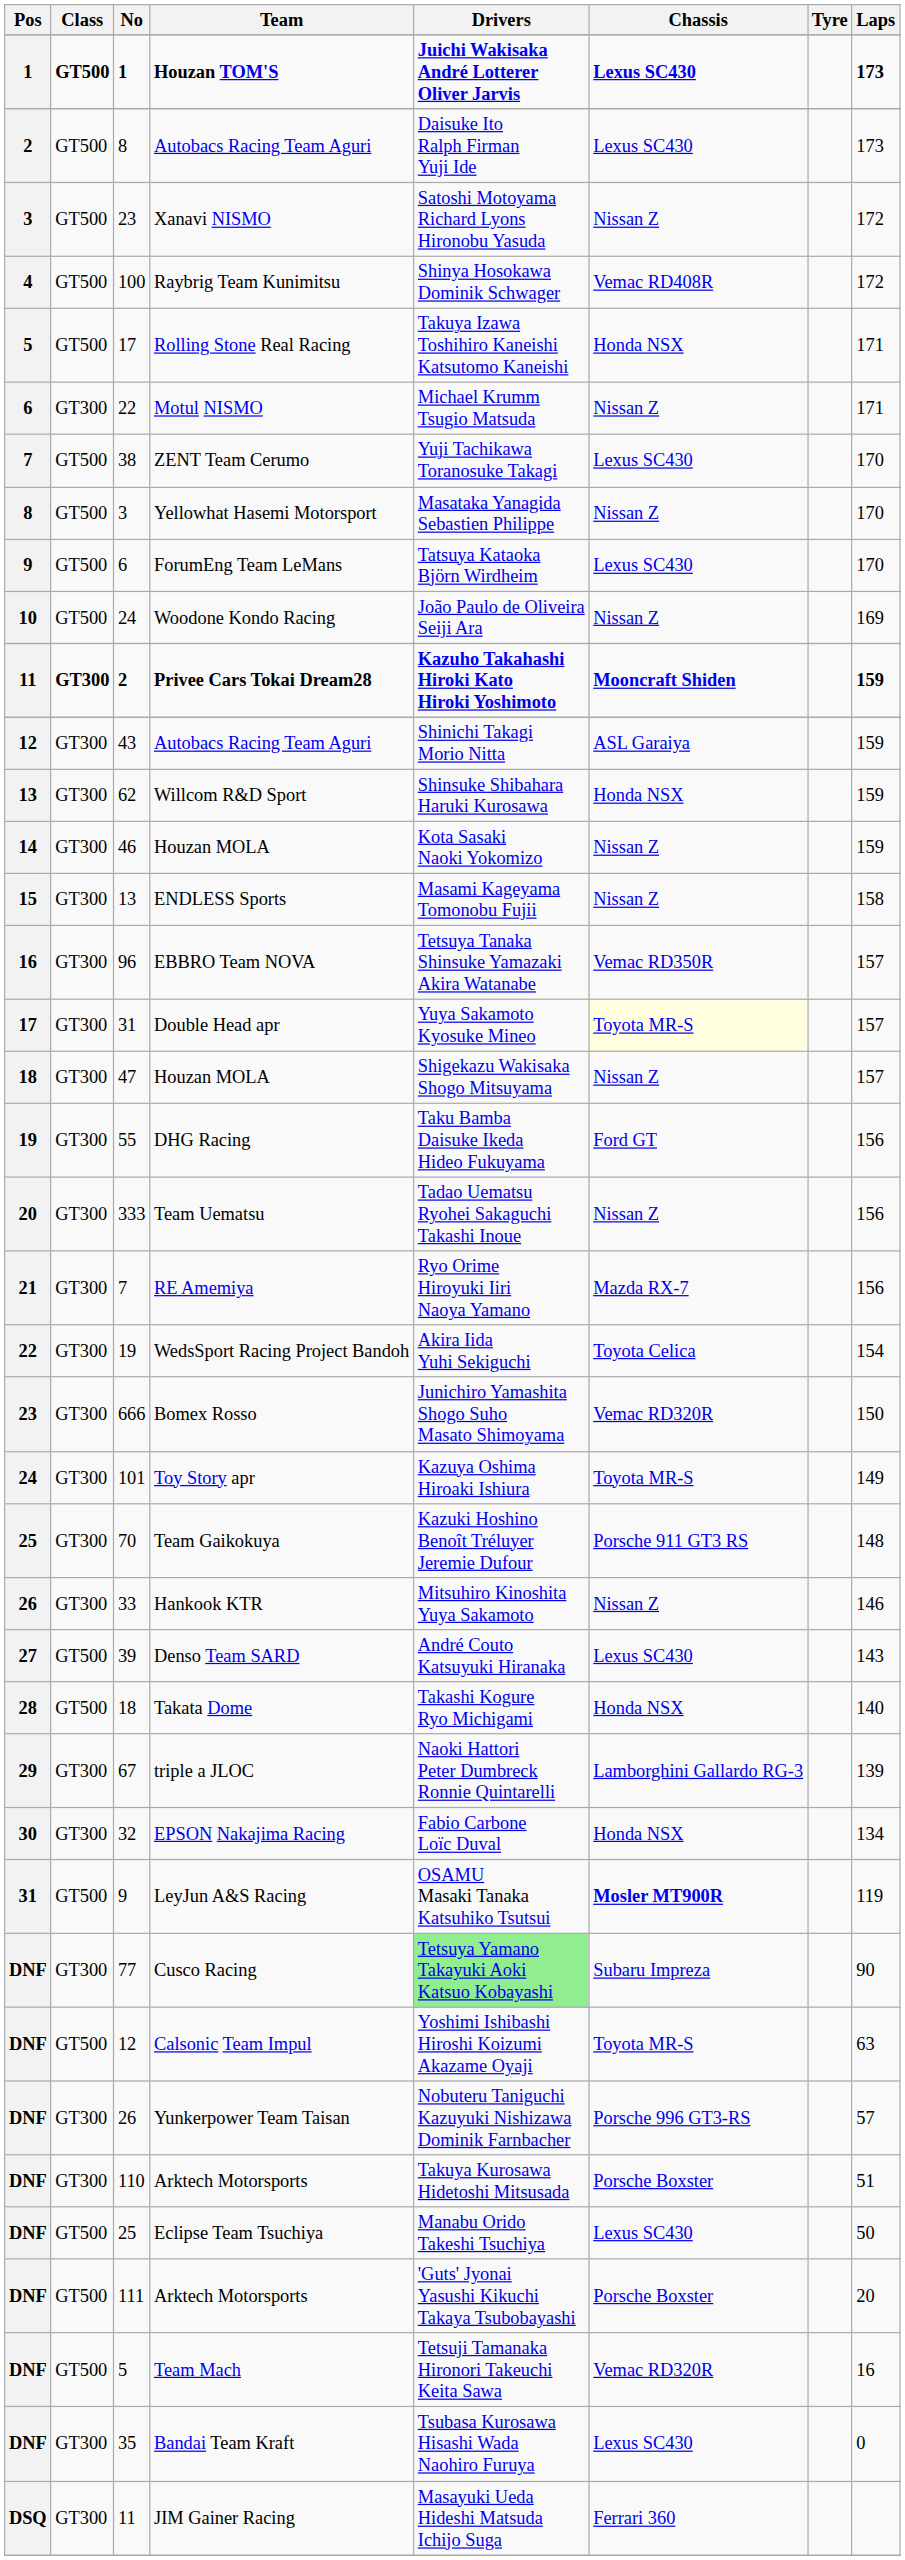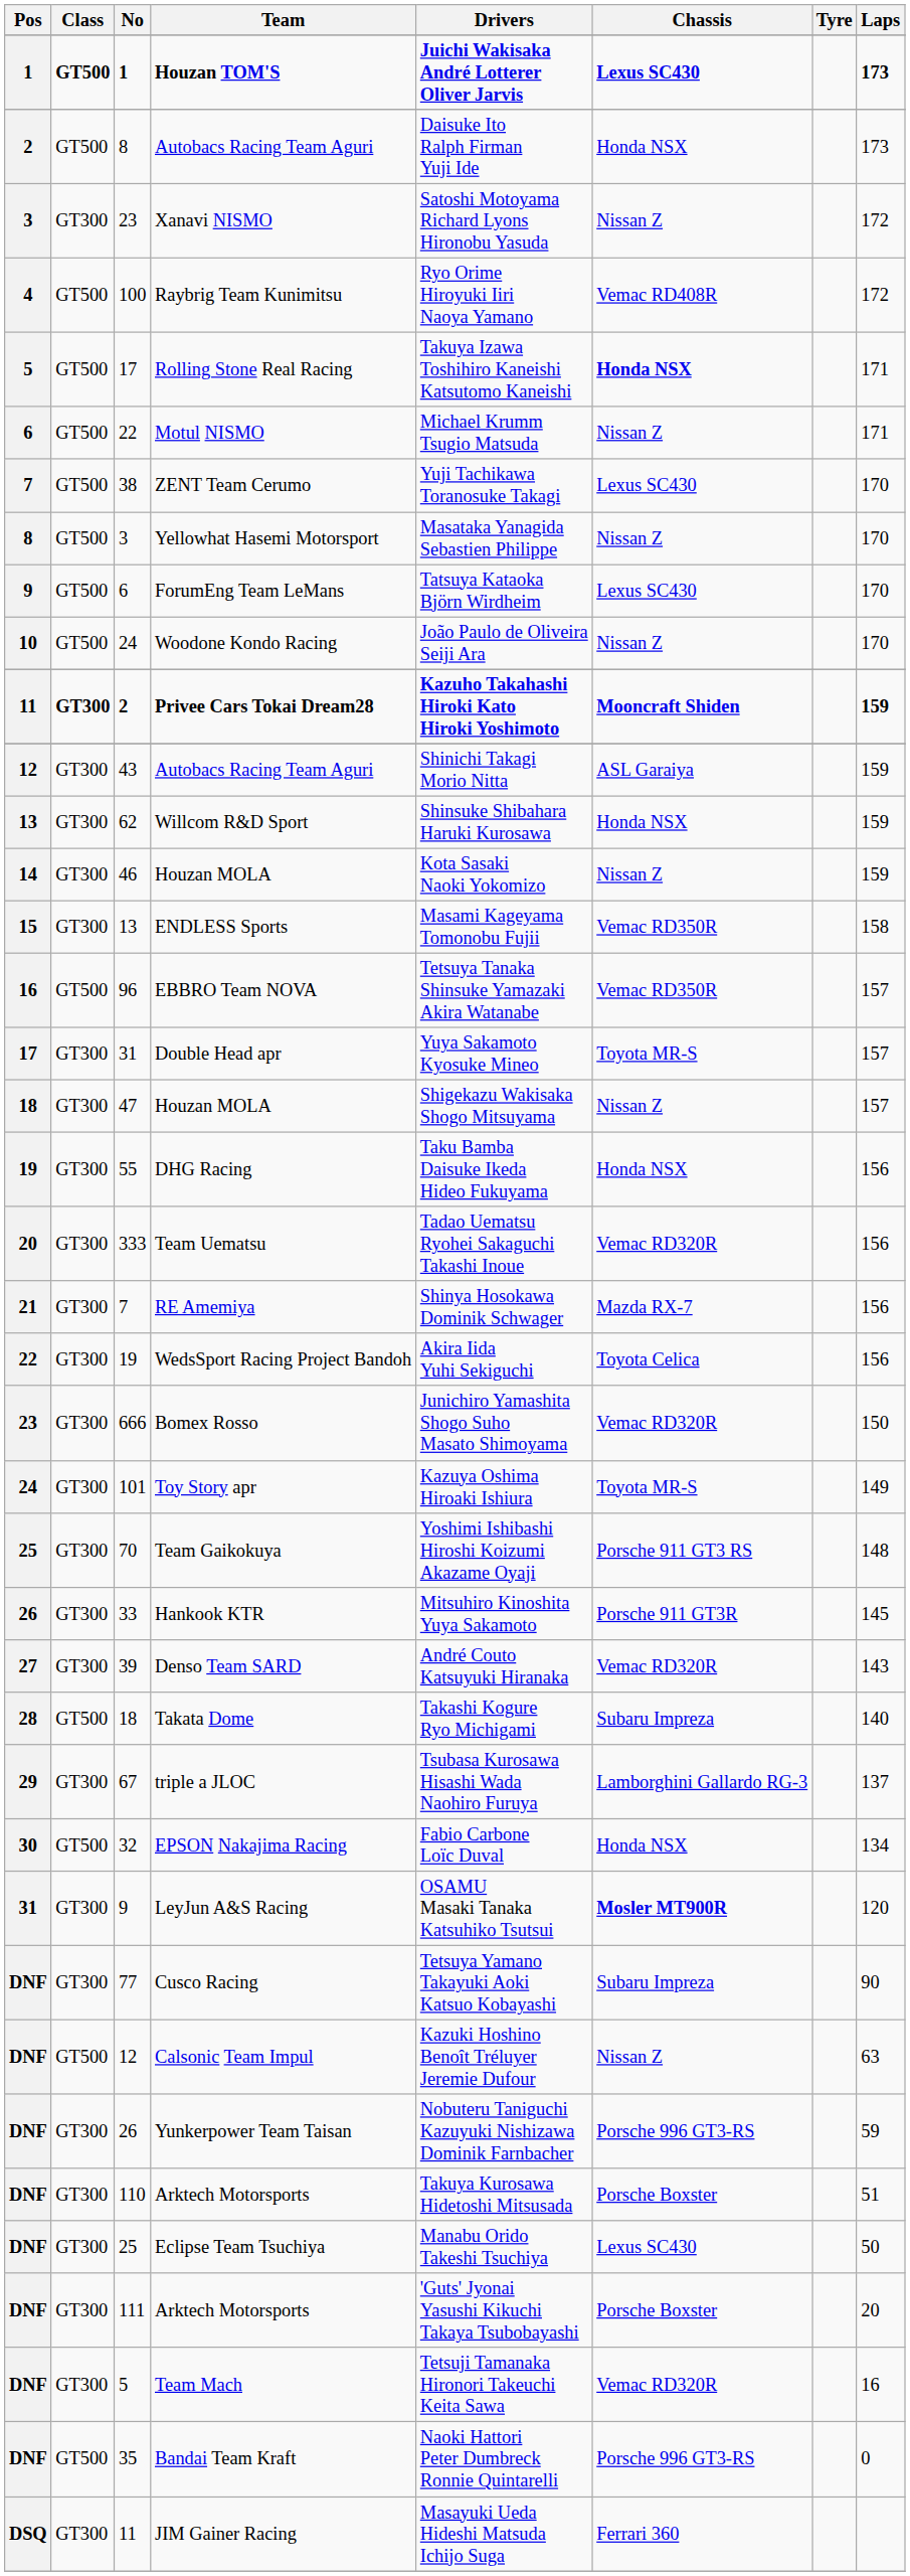 <table class="wikitable" style="font-size: 95%;">
 <tr>
 <th>Pos</th>
 <th>Class</th>
 <th>No</th>
 <th>Team</th>
 <th>Drivers</th>
 <th>Chassis</th>
 <th>Tyre</th>
 <th>Laps</th>
 </tr>
 <tr>
 </tr>
 <tr style="font-weight:bold">
 <th>1</th>
 <td>GT500</td>
 <td>1</td>
 <td>Houzan <a href='#'>TOM'S</a></td>
 <td> <a href='#'>Juichi Wakisaka</a><br> <a href='#'>André Lotterer</a><br> <a href='#'>Oliver Jarvis</a></td>
 <td><a href='#'>Lexus SC430</a></td>
 <td></td>
 <td>173</td>
 </tr>
 <tr style="font-weight:bold">
 </tr>
 <tr>
 <th>2</th>
 <td>GT500</td>
 <td>8</td>
 <td><a href='#'>Autobacs Racing Team Aguri</a></td>
 <td> <a href='#'>Daisuke Ito</a><br> <a href='#'>Ralph Firman</a><br> <a href='#'>Yuji Ide</a></td>
-<td><a href='#'>Lexus SC430</a></td>
+<td><a href='#'>Honda NSX</a></td>
 <td></td>
 <td>173</td>
 </tr>
 <tr>
 <th>3</th>
-<td>GT500</td>
+<td>GT300</td>
 <td>23</td>
 <td>Xanavi <a href='#'>NISMO</a></td>
 <td> <a href='#'>Satoshi Motoyama</a><br> <a href='#'>Richard Lyons</a><br> <a href='#'>Hironobu Yasuda</a></td>
 <td><a href='#'>Nissan Z</a></td>
 <td></td>
 <td>172</td>
 </tr>
 <tr>
 <th>4</th>
 <td>GT500</td>
 <td>100</td>
 <td>Raybrig Team Kunimitsu</td>
-<td> <a href='#'>Shinya Hosokawa</a><br> <a href='#'>Dominik Schwager</a></td>
+<td> <a href='#'>Ryo Orime</a><br> <a href='#'>Hiroyuki Iiri</a><br> <a href='#'>Naoya Yamano</a></td>
 <td><a href='#'>Vemac RD408R</a></td>
 <td></td>
 <td>172</td>
 </tr>
 <tr>
 <th>5</th>
 <td>GT500</td>
 <td>17</td>
 <td><a href='#'>Rolling Stone</a> Real Racing</td>
 <td> <a href='#'>Takuya Izawa</a><br> <a href='#'>Toshihiro Kaneishi</a><br> <a href='#'>Katsutomo Kaneishi</a></td>
-<td><a href='#'>Honda NSX</a></td>
+<td><strong><a href='#'>Honda NSX</a></strong></td>
 <td></td>
 <td>171</td>
 </tr>
 <tr>
 <th>6</th>
-<td>GT300</td>
+<td>GT500</td>
 <td>22</td>
 <td><a href='#'>Motul</a> <a href='#'>NISMO</a></td>
 <td> <a href='#'>Michael Krumm</a><br> <a href='#'>Tsugio Matsuda</a></td>
 <td><a href='#'>Nissan Z</a></td>
 <td></td>
 <td>171</td>
 </tr>
 <tr>
 <th>7</th>
 <td>GT500</td>
 <td>38</td>
 <td>ZENT Team Cerumo</td>
 <td> <a href='#'>Yuji Tachikawa</a><br> <a href='#'>Toranosuke Takagi</a></td>
 <td><a href='#'>Lexus SC430</a></td>
 <td></td>
 <td>170</td>
 </tr>
 <tr>
 <th>8</th>
 <td>GT500</td>
 <td>3</td>
 <td>Yellowhat Hasemi Motorsport</td>
 <td> <a href='#'>Masataka Yanagida</a><br> <a href='#'>Sebastien Philippe</a></td>
 <td><a href='#'>Nissan Z</a></td>
 <td></td>
 <td>170</td>
 </tr>
 <tr>
 <th>9</th>
 <td>GT500</td>
 <td>6</td>
 <td>ForumEng Team LeMans</td>
 <td> <a href='#'>Tatsuya Kataoka</a><br> <a href='#'>Björn Wirdheim</a></td>
 <td><a href='#'>Lexus SC430</a></td>
 <td></td>
 <td>170</td>
 </tr>
 <tr>
 <th>10</th>
 <td>GT500</td>
 <td>24</td>
 <td>Woodone Kondo Racing</td>
 <td> <a href='#'>João Paulo de Oliveira</a><br> <a href='#'>Seiji Ara</a></td>
 <td><a href='#'>Nissan Z</a></td>
 <td></td>
-<td>169</td>
+<td>170</td>
 </tr>
 <tr>
 </tr>
 <tr style="font-weight:bold">
 <th>11</th>
 <td>GT300</td>
 <td>2</td>
 <td>Privee Cars Tokai Dream28</td>
 <td> <a href='#'>Kazuho Takahashi</a><br> <a href='#'>Hiroki Kato</a><br> <a href='#'>Hiroki Yoshimoto</a></td>
 <td><a href='#'>Mooncraft Shiden</a></td>
 <td></td>
 <td>159</td>
 </tr>
 <tr style="font-weight:bold">
 </tr>
 <tr>
 <th>12</th>
 <td>GT300</td>
 <td>43</td>
 <td><a href='#'>Autobacs Racing Team Aguri</a></td>
 <td> <a href='#'>Shinichi Takagi</a><br> <a href='#'>Morio Nitta</a></td>
 <td><a href='#'>ASL Garaiya</a></td>
 <td></td>
 <td>159</td>
 </tr>
 <tr>
 <th>13</th>
 <td>GT300</td>
 <td>62</td>
 <td>Willcom R&D Sport</td>
 <td> <a href='#'>Shinsuke Shibahara</a><br> <a href='#'>Haruki Kurosawa</a></td>
 <td><a href='#'>Honda NSX</a></td>
 <td></td>
 <td>159</td>
 </tr>
 <tr>
 <th>14</th>
 <td>GT300</td>
 <td>46</td>
 <td>Houzan MOLA</td>
 <td> <a href='#'>Kota Sasaki</a><br> <a href='#'>Naoki Yokomizo</a></td>
 <td><a href='#'>Nissan Z</a></td>
 <td></td>
 <td>159</td>
 </tr>
 <tr>
 <th>15</th>
 <td>GT300</td>
 <td>13</td>
 <td>ENDLESS Sports</td>
 <td> <a href='#'>Masami Kageyama</a><br> <a href='#'>Tomonobu Fujii</a></td>
-<td><a href='#'>Nissan Z</a></td>
+<td><a href='#'>Vemac RD350R</a></td>
 <td></td>
 <td>158</td>
 </tr>
 <tr>
 <th>16</th>
-<td>GT300</td>
+<td>GT500</td>
 <td>96</td>
 <td>EBBRO Team NOVA</td>
 <td> <a href='#'>Tetsuya Tanaka</a><br> <a href='#'>Shinsuke Yamazaki</a><br> <a href='#'>Akira Watanabe</a></td>
 <td><a href='#'>Vemac RD350R</a></td>
 <td></td>
 <td>157</td>
 </tr>
 <tr>
 <th>17</th>
 <td>GT300</td>
 <td>31</td>
 <td>Double Head apr</td>
 <td> <a href='#'>Yuya Sakamoto</a><br> <a href='#'>Kyosuke Mineo</a></td>
-<td style="background: lightyellow;"><a href='#'>Toyota MR-S</a></td>
+<td><a href='#'>Toyota MR-S</a></td>
 <td></td>
 <td>157</td>
 </tr>
 <tr>
 <th>18</th>
 <td>GT300</td>
 <td>47</td>
 <td>Houzan MOLA</td>
 <td> <a href='#'>Shigekazu Wakisaka</a><br> <a href='#'>Shogo Mitsuyama</a></td>
 <td><a href='#'>Nissan Z</a></td>
 <td></td>
 <td>157</td>
 </tr>
 <tr>
 <th>19</th>
 <td>GT300</td>
 <td>55</td>
 <td>DHG Racing</td>
 <td> <a href='#'>Taku Bamba</a><br> <a href='#'>Daisuke Ikeda</a><br> <a href='#'>Hideo Fukuyama</a></td>
-<td><a href='#'>Ford GT</a></td>
+<td><a href='#'>Honda NSX</a></td>
 <td></td>
 <td>156</td>
 </tr>
 <tr>
 <th>20</th>
 <td>GT300</td>
 <td>333</td>
 <td>Team Uematsu</td>
 <td> <a href='#'>Tadao Uematsu</a><br> <a href='#'>Ryohei Sakaguchi</a><br> <a href='#'>Takashi Inoue</a></td>
-<td><a href='#'>Nissan Z</a></td>
+<td><a href='#'>Vemac RD320R</a></td>
 <td></td>
 <td>156</td>
 </tr>
 <tr>
 <th>21</th>
 <td>GT300</td>
 <td>7</td>
 <td><a href='#'>RE Amemiya</a></td>
-<td> <a href='#'>Ryo Orime</a><br> <a href='#'>Hiroyuki Iiri</a><br> <a href='#'>Naoya Yamano</a></td>
+<td> <a href='#'>Shinya Hosokawa</a><br> <a href='#'>Dominik Schwager</a></td>
 <td><a href='#'>Mazda RX-7</a></td>
 <td></td>
 <td>156</td>
 </tr>
 <tr>
 <th>22</th>
 <td>GT300</td>
 <td>19</td>
 <td>WedsSport Racing Project Bandoh</td>
 <td> <a href='#'>Akira Iida</a><br> <a href='#'>Yuhi Sekiguchi</a></td>
 <td><a href='#'>Toyota Celica</a></td>
 <td></td>
-<td>154</td>
+<td>156</td>
 </tr>
 <tr>
 <th>23</th>
 <td>GT300</td>
 <td>666</td>
 <td>Bomex Rosso</td>
 <td> <a href='#'>Junichiro Yamashita</a><br> <a href='#'>Shogo Suho</a><br> <a href='#'>Masato Shimoyama</a></td>
 <td><a href='#'>Vemac RD320R</a></td>
 <td></td>
 <td>150</td>
 </tr>
 <tr>
 <th>24</th>
 <td>GT300</td>
 <td>101</td>
 <td><a href='#'>Toy Story</a> apr</td>
 <td> <a href='#'>Kazuya Oshima</a><br> <a href='#'>Hiroaki Ishiura</a></td>
 <td><a href='#'>Toyota MR-S</a></td>
 <td></td>
 <td>149</td>
 </tr>
 <tr>
 <th>25</th>
 <td>GT300</td>
 <td>70</td>
 <td>Team Gaikokuya</td>
-<td> <a href='#'>Kazuki Hoshino</a><br> <a href='#'>Benoît Tréluyer</a><br> <a href='#'>Jeremie Dufour</a></td>
+<td> <a href='#'>Yoshimi Ishibashi</a><br> <a href='#'>Hiroshi Koizumi</a><br> <a href='#'>Akazame Oyaji</a></td>
 <td><a href='#'>Porsche 911 GT3 RS</a></td>
 <td></td>
 <td>148</td>
 </tr>
 <tr>
 <th>26</th>
 <td>GT300</td>
 <td>33</td>
 <td>Hankook KTR</td>
 <td> <a href='#'>Mitsuhiro Kinoshita</a><br> <a href='#'>Yuya Sakamoto</a></td>
-<td><a href='#'>Nissan Z</a></td>
+<td><a href='#'>Porsche 911 GT3R</a></td>
 <td></td>
-<td>146</td>
+<td>145</td>
 </tr>
 <tr>
 <th>27</th>
-<td>GT500</td>
+<td>GT300</td>
 <td>39</td>
 <td>Denso <a href='#'>Team SARD</a></td>
 <td> <a href='#'>André Couto</a><br> <a href='#'>Katsuyuki Hiranaka</a></td>
-<td><a href='#'>Lexus SC430</a></td>
+<td><a href='#'>Vemac RD320R</a></td>
 <td></td>
 <td>143</td>
 </tr>
 <tr>
 <th>28</th>
 <td>GT500</td>
 <td>18</td>
 <td>Takata <a href='#'>Dome</a></td>
 <td> <a href='#'>Takashi Kogure</a><br> <a href='#'>Ryo Michigami</a></td>
-<td><a href='#'>Honda NSX</a></td>
+<td><a href='#'>Subaru Impreza</a></td>
 <td></td>
 <td>140</td>
 </tr>
 <tr>
 <th>29</th>
 <td>GT300</td>
 <td>67</td>
 <td>triple a JLOC</td>
-<td> <a href='#'>Naoki Hattori</a><br> <a href='#'>Peter Dumbreck</a><br> <a href='#'>Ronnie Quintarelli</a></td>
+<td> <a href='#'>Tsubasa Kurosawa</a><br> <a href='#'>Hisashi Wada</a><br> <a href='#'>Naohiro Furuya</a></td>
 <td><a href='#'>Lamborghini Gallardo RG-3</a></td>
 <td></td>
-<td>139</td>
+<td>137</td>
 </tr>
 <tr>
 <th>30</th>
-<td>GT300</td>
+<td>GT500</td>
 <td>32</td>
 <td><a href='#'>EPSON</a> <a href='#'>Nakajima Racing</a></td>
 <td> <a href='#'>Fabio Carbone</a><br> <a href='#'>Loïc Duval</a></td>
 <td><a href='#'>Honda NSX</a></td>
 <td></td>
 <td>134</td>
 </tr>
 <tr>
 <th>31</th>
-<td>GT500</td>
+<td>GT300</td>
 <td>9</td>
 <td>LeyJun A&S Racing</td>
 <td> <a href='#'>OSAMU</a><br> Masaki Tanaka<br> <a href='#'>Katsuhiko Tsutsui</a></td>
 <td><strong><a href='#'>Mosler MT900R</a></strong></td>
 <td></td>
-<td>119</td>
+<td>120</td>
 </tr>
 <tr>
 <th>DNF</th>
 <td>GT300</td>
 <td>77</td>
 <td>Cusco Racing</td>
-<td style="background: lightgreen;"> <a href='#'>Tetsuya Yamano</a><br> <a href='#'>Takayuki Aoki</a><br> <a href='#'>Katsuo Kobayashi</a></td>
+<td> <a href='#'>Tetsuya Yamano</a><br> <a href='#'>Takayuki Aoki</a><br> <a href='#'>Katsuo Kobayashi</a></td>
 <td><a href='#'>Subaru Impreza</a></td>
 <td></td>
 <td>90</td>
 </tr>
 <tr>
 <th>DNF</th>
 <td>GT500</td>
 <td>12</td>
 <td><a href='#'>Calsonic</a> <a href='#'>Team Impul</a></td>
-<td> <a href='#'>Yoshimi Ishibashi</a><br> <a href='#'>Hiroshi Koizumi</a><br> <a href='#'>Akazame Oyaji</a></td>
-<td><a href='#'>Toyota MR-S</a></td>
+<td> <a href='#'>Kazuki Hoshino</a><br> <a href='#'>Benoît Tréluyer</a><br> <a href='#'>Jeremie Dufour</a></td>
+<td><a href='#'>Nissan Z</a></td>
 <td></td>
 <td>63</td>
 </tr>
 <tr>
 <th>DNF</th>
 <td>GT300</td>
 <td>26</td>
 <td>Yunkerpower Team Taisan</td>
 <td> <a href='#'>Nobuteru Taniguchi</a><br> <a href='#'>Kazuyuki Nishizawa</a><br> <a href='#'>Dominik Farnbacher</a></td>
 <td><a href='#'>Porsche 996 GT3-RS</a></td>
 <td></td>
-<td>57</td>
+<td>59</td>
 </tr>
 <tr>
 <th>DNF</th>
 <td>GT300</td>
 <td>110</td>
 <td>Arktech Motorsports</td>
 <td> <a href='#'>Takuya Kurosawa</a><br> <a href='#'>Hidetoshi Mitsusada</a></td>
 <td><a href='#'>Porsche Boxster</a></td>
 <td></td>
 <td>51</td>
 </tr>
 <tr>
 <th>DNF</th>
-<td>GT500</td>
+<td>GT300</td>
 <td>25</td>
 <td>Eclipse Team Tsuchiya</td>
 <td> <a href='#'>Manabu Orido</a><br> <a href='#'>Takeshi Tsuchiya</a></td>
 <td><a href='#'>Lexus SC430</a></td>
 <td></td>
 <td>50</td>
 </tr>
 <tr>
 <th>DNF</th>
-<td>GT500</td>
+<td>GT300</td>
 <td>111</td>
 <td>Arktech Motorsports</td>
 <td> <a href='#'>'Guts' Jyonai</a><br> <a href='#'>Yasushi Kikuchi</a><br> <a href='#'>Takaya Tsubobayashi</a></td>
 <td><a href='#'>Porsche Boxster</a></td>
 <td></td>
 <td>20</td>
 </tr>
 <tr>
 <th>DNF</th>
-<td>GT500</td>
+<td>GT300</td>
 <td>5</td>
 <td><a href='#'>Team Mach</a></td>
 <td> <a href='#'>Tetsuji Tamanaka</a><br> <a href='#'>Hironori Takeuchi</a><br> <a href='#'>Keita Sawa</a></td>
 <td><a href='#'>Vemac RD320R</a></td>
 <td></td>
 <td>16</td>
 </tr>
 <tr>
 <th>DNF</th>
-<td>GT300</td>
+<td>GT500</td>
 <td>35</td>
 <td><a href='#'>Bandai</a> Team Kraft</td>
-<td> <a href='#'>Tsubasa Kurosawa</a><br> <a href='#'>Hisashi Wada</a><br> <a href='#'>Naohiro Furuya</a></td>
-<td><a href='#'>Lexus SC430</a></td>
+<td> <a href='#'>Naoki Hattori</a><br> <a href='#'>Peter Dumbreck</a><br> <a href='#'>Ronnie Quintarelli</a></td>
+<td><a href='#'>Porsche 996 GT3-RS</a></td>
 <td></td>
 <td>0</td>
 </tr>
 <tr>
 <th>DSQ</th>
 <td>GT300</td>
 <td>11</td>
 <td>JIM Gainer Racing</td>
 <td> <a href='#'>Masayuki Ueda</a><br> <a href='#'>Hideshi Matsuda</a><br> <a href='#'>Ichijo Suga</a></td>
 <td><a href='#'>Ferrari 360</a></td>
 <td></td>
 <td></td>
 </tr>
 <tr>
 </tr>
 </table>
